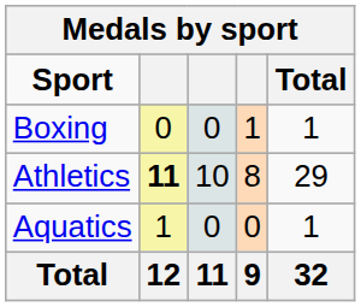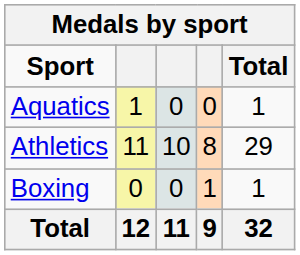 <table class="wikitable" border="1" ;>
 <tr>
 <th colspan=5><strong>Medals by sport</strong></th>
 </tr>
 <tr align=center>
 <td><strong>Sport</strong></td>
 <th bgcolor=#f7f6a8></th>
 <th bgcolor=#dce5e5></th>
 <th bgcolor=#ffdab9></th>
 <th><strong>Total</strong></th>
 </tr>
 <tr align=center>
-<td align=left><a href='#'>Boxing</a></td>
-<td bgcolor=#f7f6a8>0</td>
+<td align=left><a href='#'>Aquatics</a></td>
+<td bgcolor=#f7f6a8>1</td>
 <td bgcolor=#dce5e5>0</td>
-<td bgcolor=#ffdab9>1</td>
+<td bgcolor=#ffdab9>0</td>
 <td>1</td>
 </tr>
 <tr align=center>
 <td align=left><a href='#'>Athletics</a></td>
-<td bgcolor=#f7f6a8><strong>11</strong></td>
+<td bgcolor=#f7f6a8>11</td>
 <td bgcolor=#dce5e5>10</td>
 <td bgcolor=#ffdab9>8</td>
 <td>29</td>
 </tr>
 <tr align=center>
-<td align=left><a href='#'>Aquatics</a></td>
-<td bgcolor=#f7f6a8>1</td>
+<td align=left><a href='#'>Boxing</a></td>
+<td bgcolor=#f7f6a8>0</td>
 <td bgcolor=#dce5e5>0</td>
-<td bgcolor=#ffdab9>0</td>
+<td bgcolor=#ffdab9>1</td>
 <td>1</td>
 </tr>
 <tr align=center>
 <th bgcolor=#efefef><strong>Total</strong></th>
 <th bgcolor=#f7f6a8>12</th>
 <th bgcolor=#dce5e5>11</th>
 <th bgcolor=#ffdab9>9</th>
 <th>32</th>
 </tr>
 </table>
